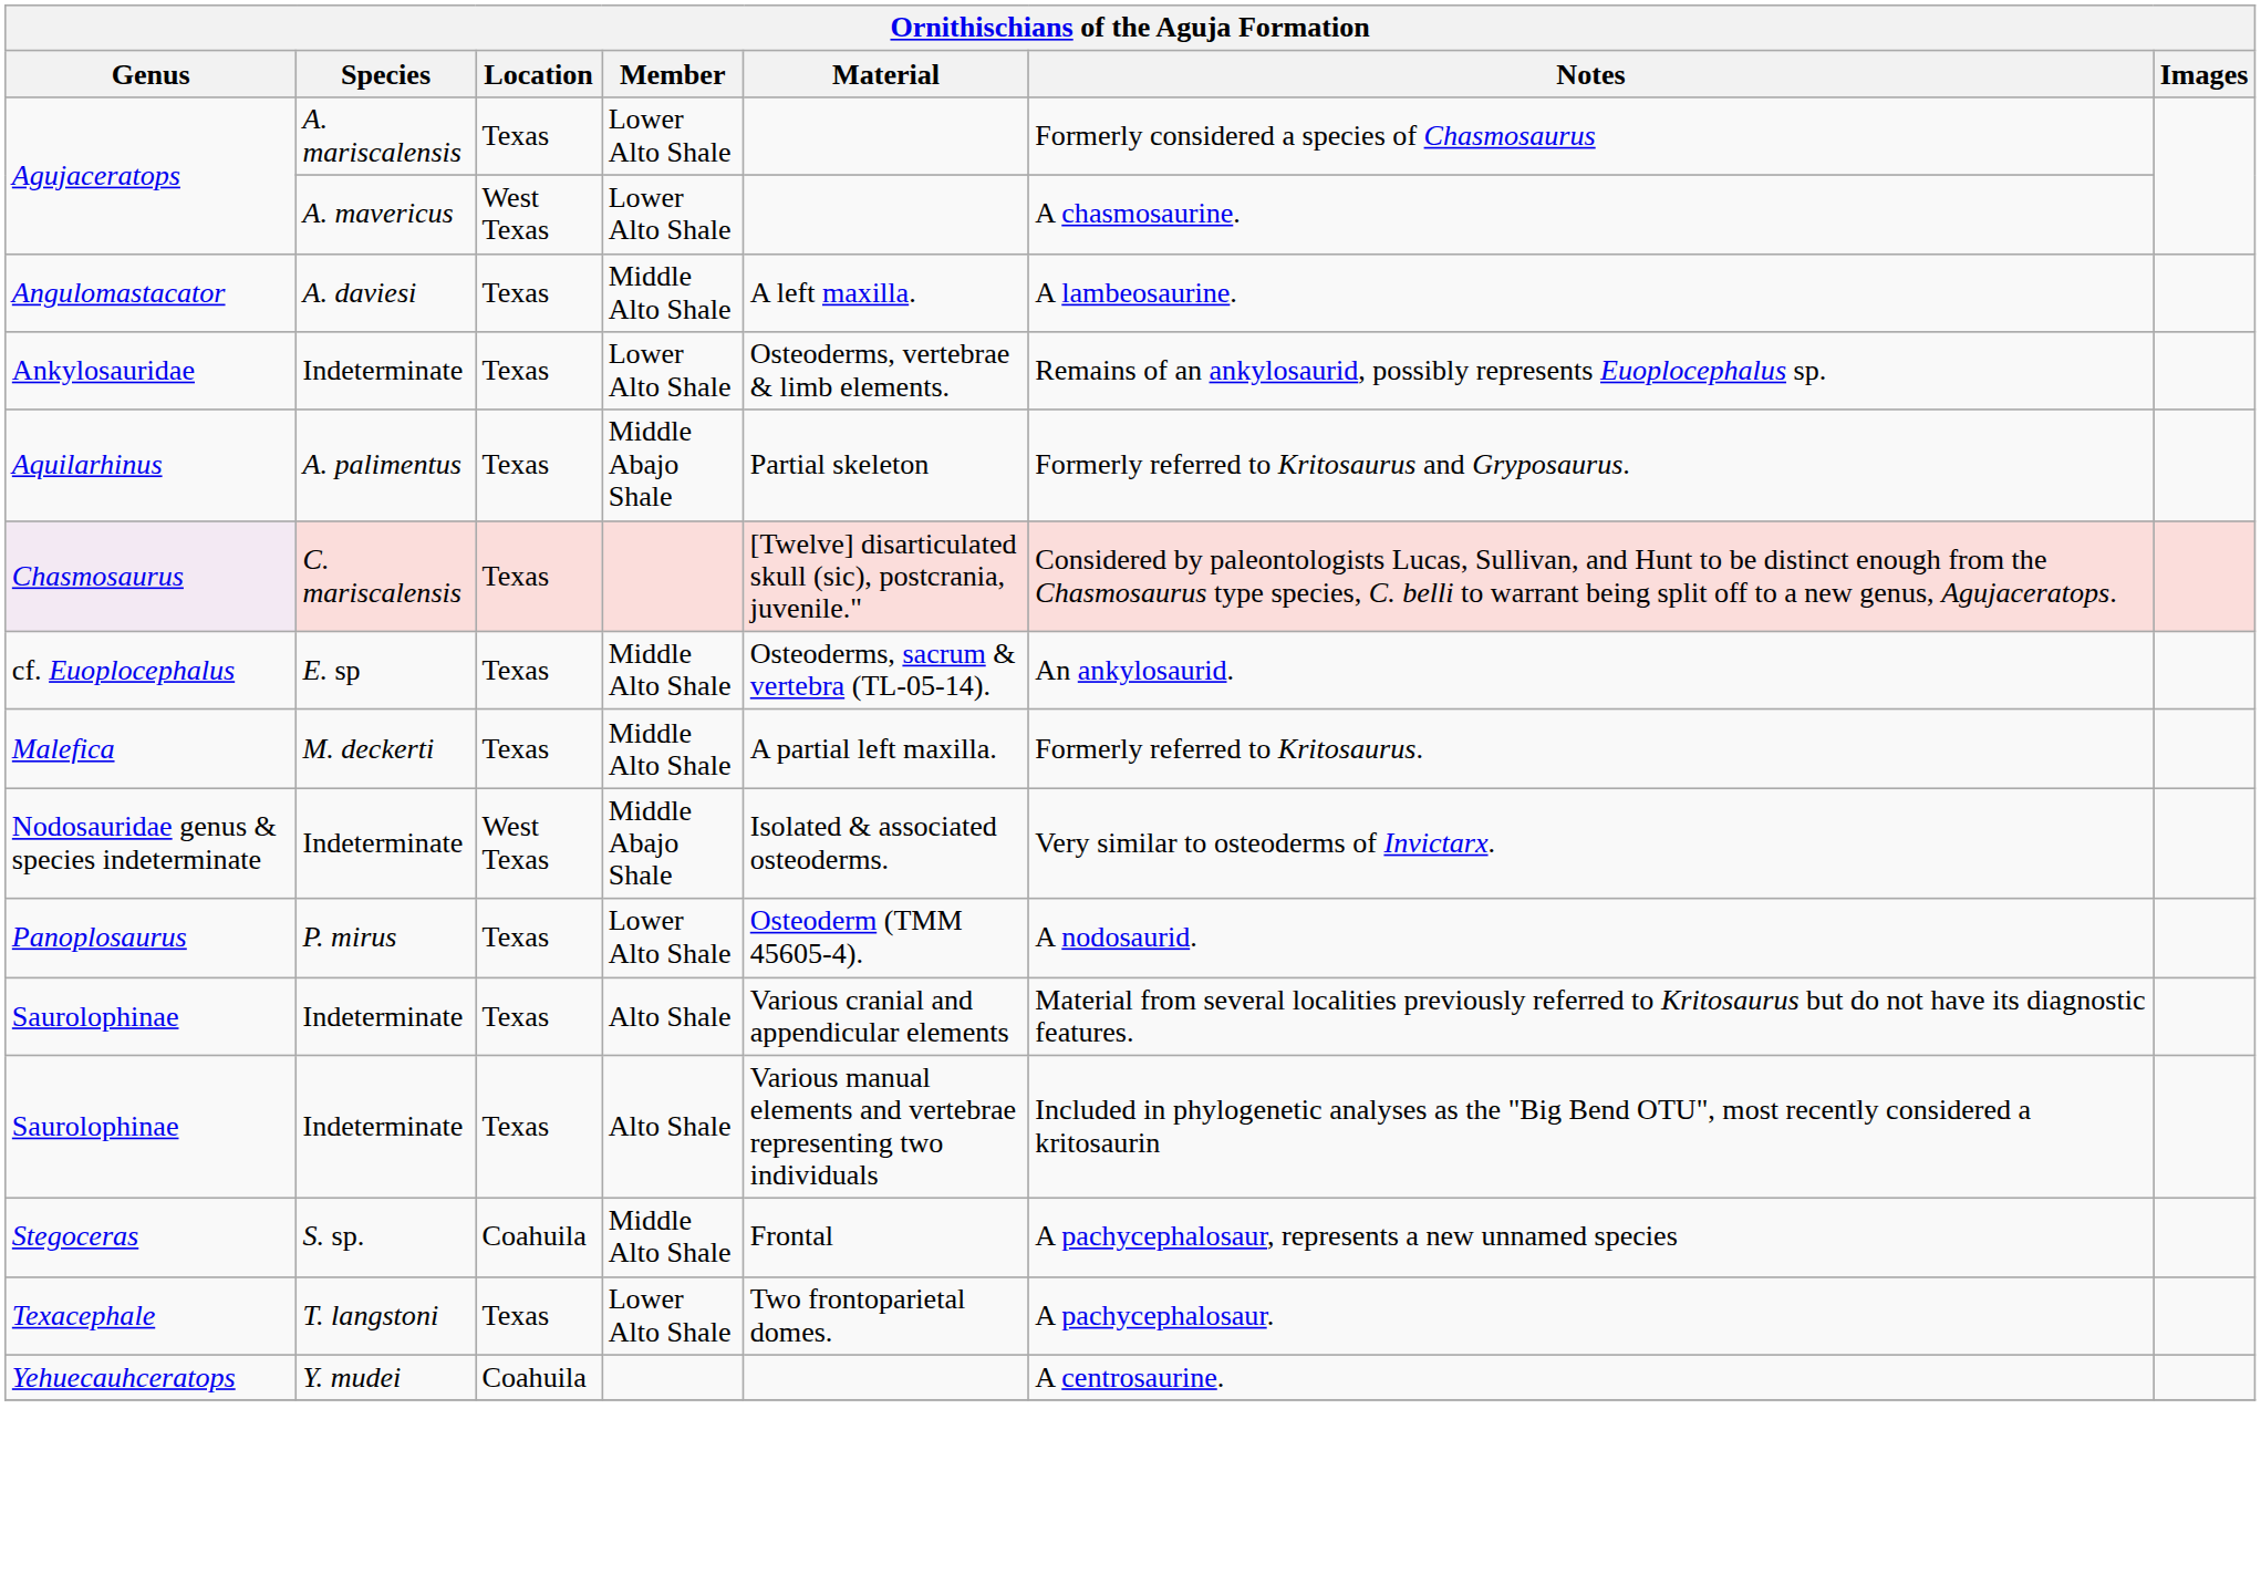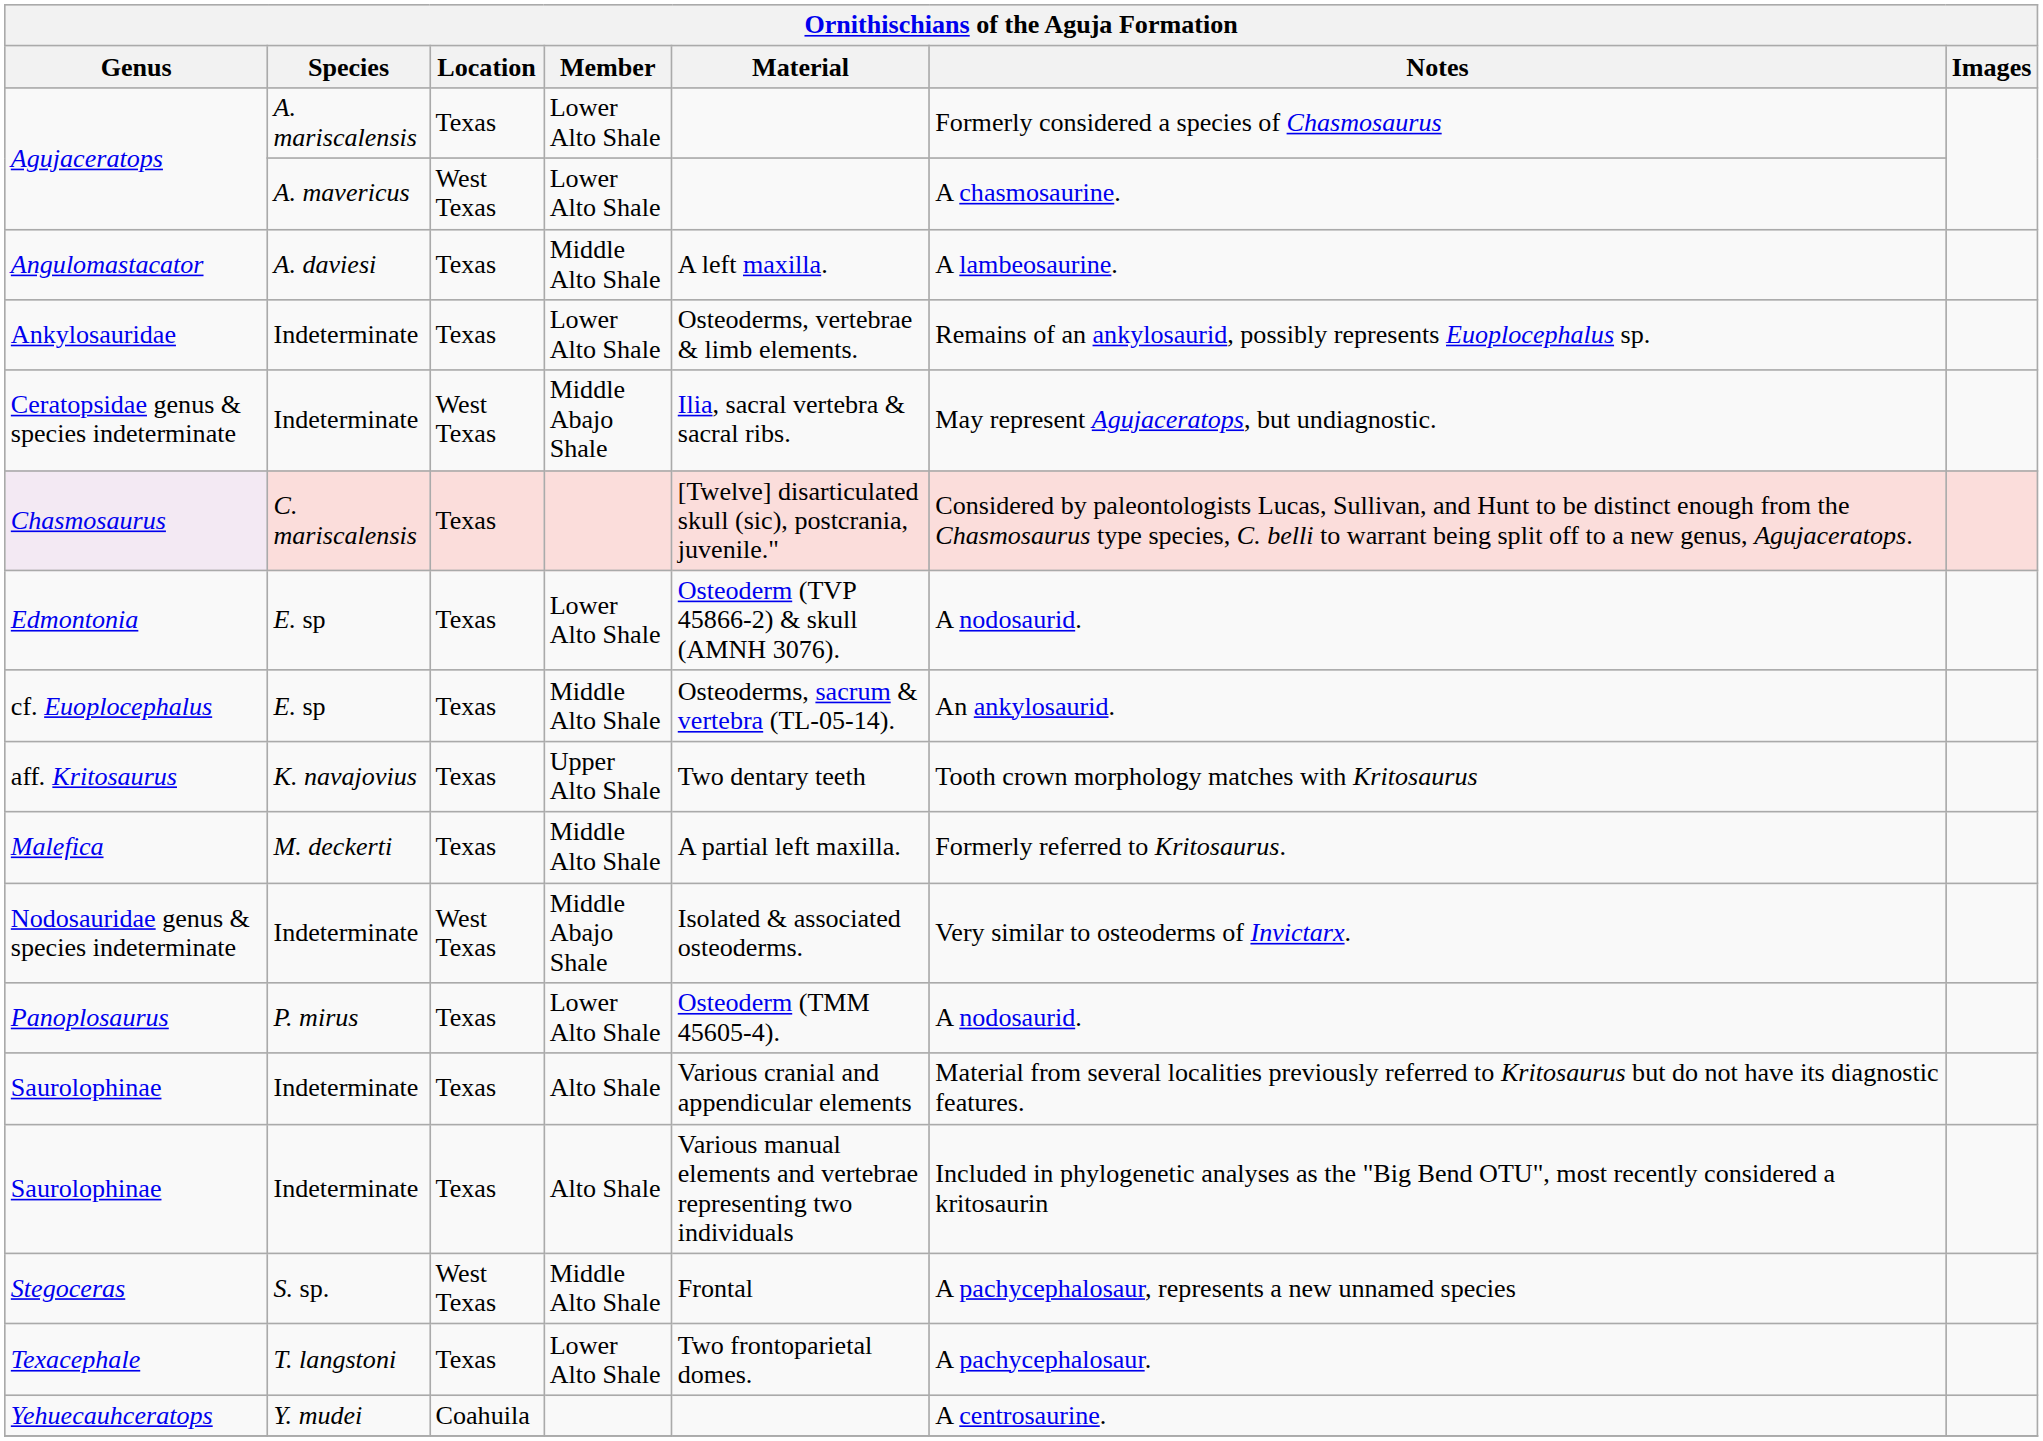 <table class="wikitable" align="center">
 <tr>
 <th colspan="7" align="center"><strong><a href='#'>Ornithischians</a> of the Aguja Formation</strong></th>
 </tr>
 <tr>
 <th>Genus</th>
 <th>Species</th>
 <th>Location</th>
 <th>Member</th>
 <th>Material</th>
 <th width="50%">Notes</th>
 <th>Images</th>
 </tr>
 <tr>
 <td rowspan="2"><em><a href='#'>Agujaceratops</a></em></td>
 <td><em>A. mariscalensis</em></td>
 <td>Texas</td>
 <td>Lower Alto Shale</td>
 <td></td>
 <td>Formerly considered a species of <em><a href='#'>Chasmosaurus</a></em></td>
 <td rowspan=2></td>
 </tr>
 <tr>
 <td><em>A. mavericus</em></td>
 <td>West Texas</td>
 <td>Lower Alto Shale</td>
 <td></td>
 <td>A <a href='#'>chasmosaurine</a>.</td>
 </tr>
 <tr>
 <td><em><a href='#'>Angulomastacator</a></em></td>
 <td><em>A. daviesi</em></td>
 <td>Texas</td>
 <td>Middle Alto Shale</td>
 <td>A left <a href='#'>maxilla</a>.</td>
 <td>A <a href='#'>lambeosaurine</a>.</td>
 <td></td>
 </tr>
 <tr>
 <td><a href='#'>Ankylosauridae</a></td>
 <td>Indeterminate</td>
 <td>Texas</td>
 <td>Lower Alto Shale</td>
 <td>Osteoderms, vertebrae & limb elements.</td>
 <td>Remains of an <a href='#'>ankylosaurid</a>, possibly represents <em><a href='#'>Euoplocephalus</a></em> sp.</td>
 <td></td>
 </tr>
 <tr>
-<td><em><a href='#'>Aquilarhinus</a></em></td>
-<td><em>A. palimentus</em></td>
-<td>Texas</td>
-<td>Middle Abajo Shale</td>
-<td>Partial skeleton</td>
-<td>Formerly referred to <em>Kritosaurus</em> and <em>Gryposaurus</em>.</td>
+<td><a href='#'>Ceratopsidae</a> genus & species indeterminate</td>
+<td>Indeterminate</td>
+<td>West Texas</td>
+<td>Middle  Abajo Shale</td>
+<td><a href='#'>Ilia</a>, sacral vertebra & sacral ribs.</td>
+<td>May represent <em><a href='#'>Agujaceratops</a></em>, but undiagnostic.</td>
 <td></td>
 </tr>
 <tr>
 <td style="background:#f3e9f3;"><em><a href='#'>Chasmosaurus</a></em></td>
 <td style="background:#fbdddb;"><em>C. mariscalensis</em></td>
 <td style="background:#fbdddb;">Texas</td>
 <td style="background:#fbdddb;"></td>
 <td style="background:#fbdddb;">[Twelve] disarticulated skull (sic), postcrania, juvenile."</td>
 <td style="background:#fbdddb;">Considered by paleontologists Lucas, Sullivan, and Hunt to be distinct enough from the <em>Chasmosaurus</em> type species, <em>C. belli</em> to warrant being split off to a new genus, <em>Agujaceratops</em>.</td>
 <td style="background:#fbdddb;"></td>
 </tr>
 <tr>
+<td><em><a href='#'>Edmontonia</a></em></td>
+<td><em>E.</em> sp</td>
+<td>Texas</td>
+<td>Lower Alto Shale</td>
+<td><a href='#'>Osteoderm</a> (TVP 45866-2) & skull (AMNH 3076).</td>
+<td>A <a href='#'>nodosaurid</a>.</td>
+<td></td>
+</tr>
+<tr>
 <td>cf. <em><a href='#'>Euoplocephalus</a></em></td>
 <td><em>E.</em> sp</td>
 <td>Texas</td>
 <td>Middle Alto Shale</td>
 <td>Osteoderms, <a href='#'>sacrum</a> & <a href='#'>vertebra</a> (TL-05-14).</td>
 <td>An <a href='#'>ankylosaurid</a>.</td>
+<td></td>
+</tr>
+<tr>
+<td>aff<em>. <a href='#'>Kritosaurus</a></em></td>
+<td><em>K. navajovius</em></td>
+<td>Texas</td>
+<td>Upper Alto Shale</td>
+<td>Two dentary teeth</td>
+<td>Tooth crown morphology matches with <em>Kritosaurus</em></td>
 <td></td>
 </tr>
 <tr>
 <td><em><a href='#'>Malefica</a></em></td>
 <td><em>M. deckerti</em></td>
 <td>Texas</td>
 <td>Middle Alto Shale</td>
 <td>A partial left maxilla.</td>
 <td>Formerly referred to <em>Kritosaurus</em>.</td>
 <td></td>
 </tr>
 <tr>
 <td><a href='#'>Nodosauridae</a> genus & species indeterminate</td>
 <td>Indeterminate</td>
 <td>West Texas</td>
 <td>Middle   Abajo Shale</td>
 <td>Isolated & associated osteoderms.</td>
 <td>Very similar to osteoderms of <em><a href='#'>Invictarx</a></em>.</td>
 <td></td>
 </tr>
 <tr>
 <td><em><a href='#'>Panoplosaurus</a></em></td>
 <td><em>P. mirus</em></td>
 <td>Texas</td>
 <td>Lower Alto Shale</td>
 <td><a href='#'>Osteoderm</a> (TMM 45605-4).</td>
 <td>A <a href='#'>nodosaurid</a>.</td>
 <td></td>
 </tr>
 <tr>
 <td><a href='#'>Saurolophinae</a></td>
 <td>Indeterminate</td>
 <td>Texas</td>
 <td>Alto Shale</td>
 <td>Various cranial and appendicular elements</td>
 <td>Material from several localities previously referred to <em>Kritosaurus</em> but do not have its diagnostic features.</td>
 <td></td>
 </tr>
 <tr>
 <td><a href='#'>Saurolophinae</a></td>
 <td>Indeterminate</td>
 <td>Texas</td>
 <td>Alto Shale</td>
 <td>Various manual elements and vertebrae representing two individuals</td>
 <td>Included in phylogenetic analyses as the "Big Bend OTU", most recently considered a kritosaurin</td>
 <td></td>
 </tr>
 <tr>
 <td><em><a href='#'>Stegoceras</a></em></td>
 <td><em>S.</em> sp.</td>
-<td>Coahuila</td>
+<td>West Texas</td>
 <td>Middle Alto Shale</td>
 <td>Frontal</td>
 <td>A <a href='#'>pachycephalosaur</a>, represents a new unnamed species</td>
 <td></td>
 </tr>
 <tr>
 <td><em><a href='#'>Texacephale</a></em></td>
 <td><em>T. langstoni</em></td>
 <td>Texas</td>
 <td>Lower Alto Shale</td>
 <td>Two frontoparietal domes.</td>
 <td>A <a href='#'>pachycephalosaur</a>.</td>
 <td></td>
 </tr>
 <tr>
 <td><em><a href='#'>Yehuecauhceratops</a></em></td>
 <td><em>Y. mudei</em></td>
 <td>Coahuila</td>
 <td></td>
 <td></td>
 <td>A <a href='#'>centrosaurine</a>.</td>
 <td></td>
 </tr>
 <tr>
 </tr>
 </table>
